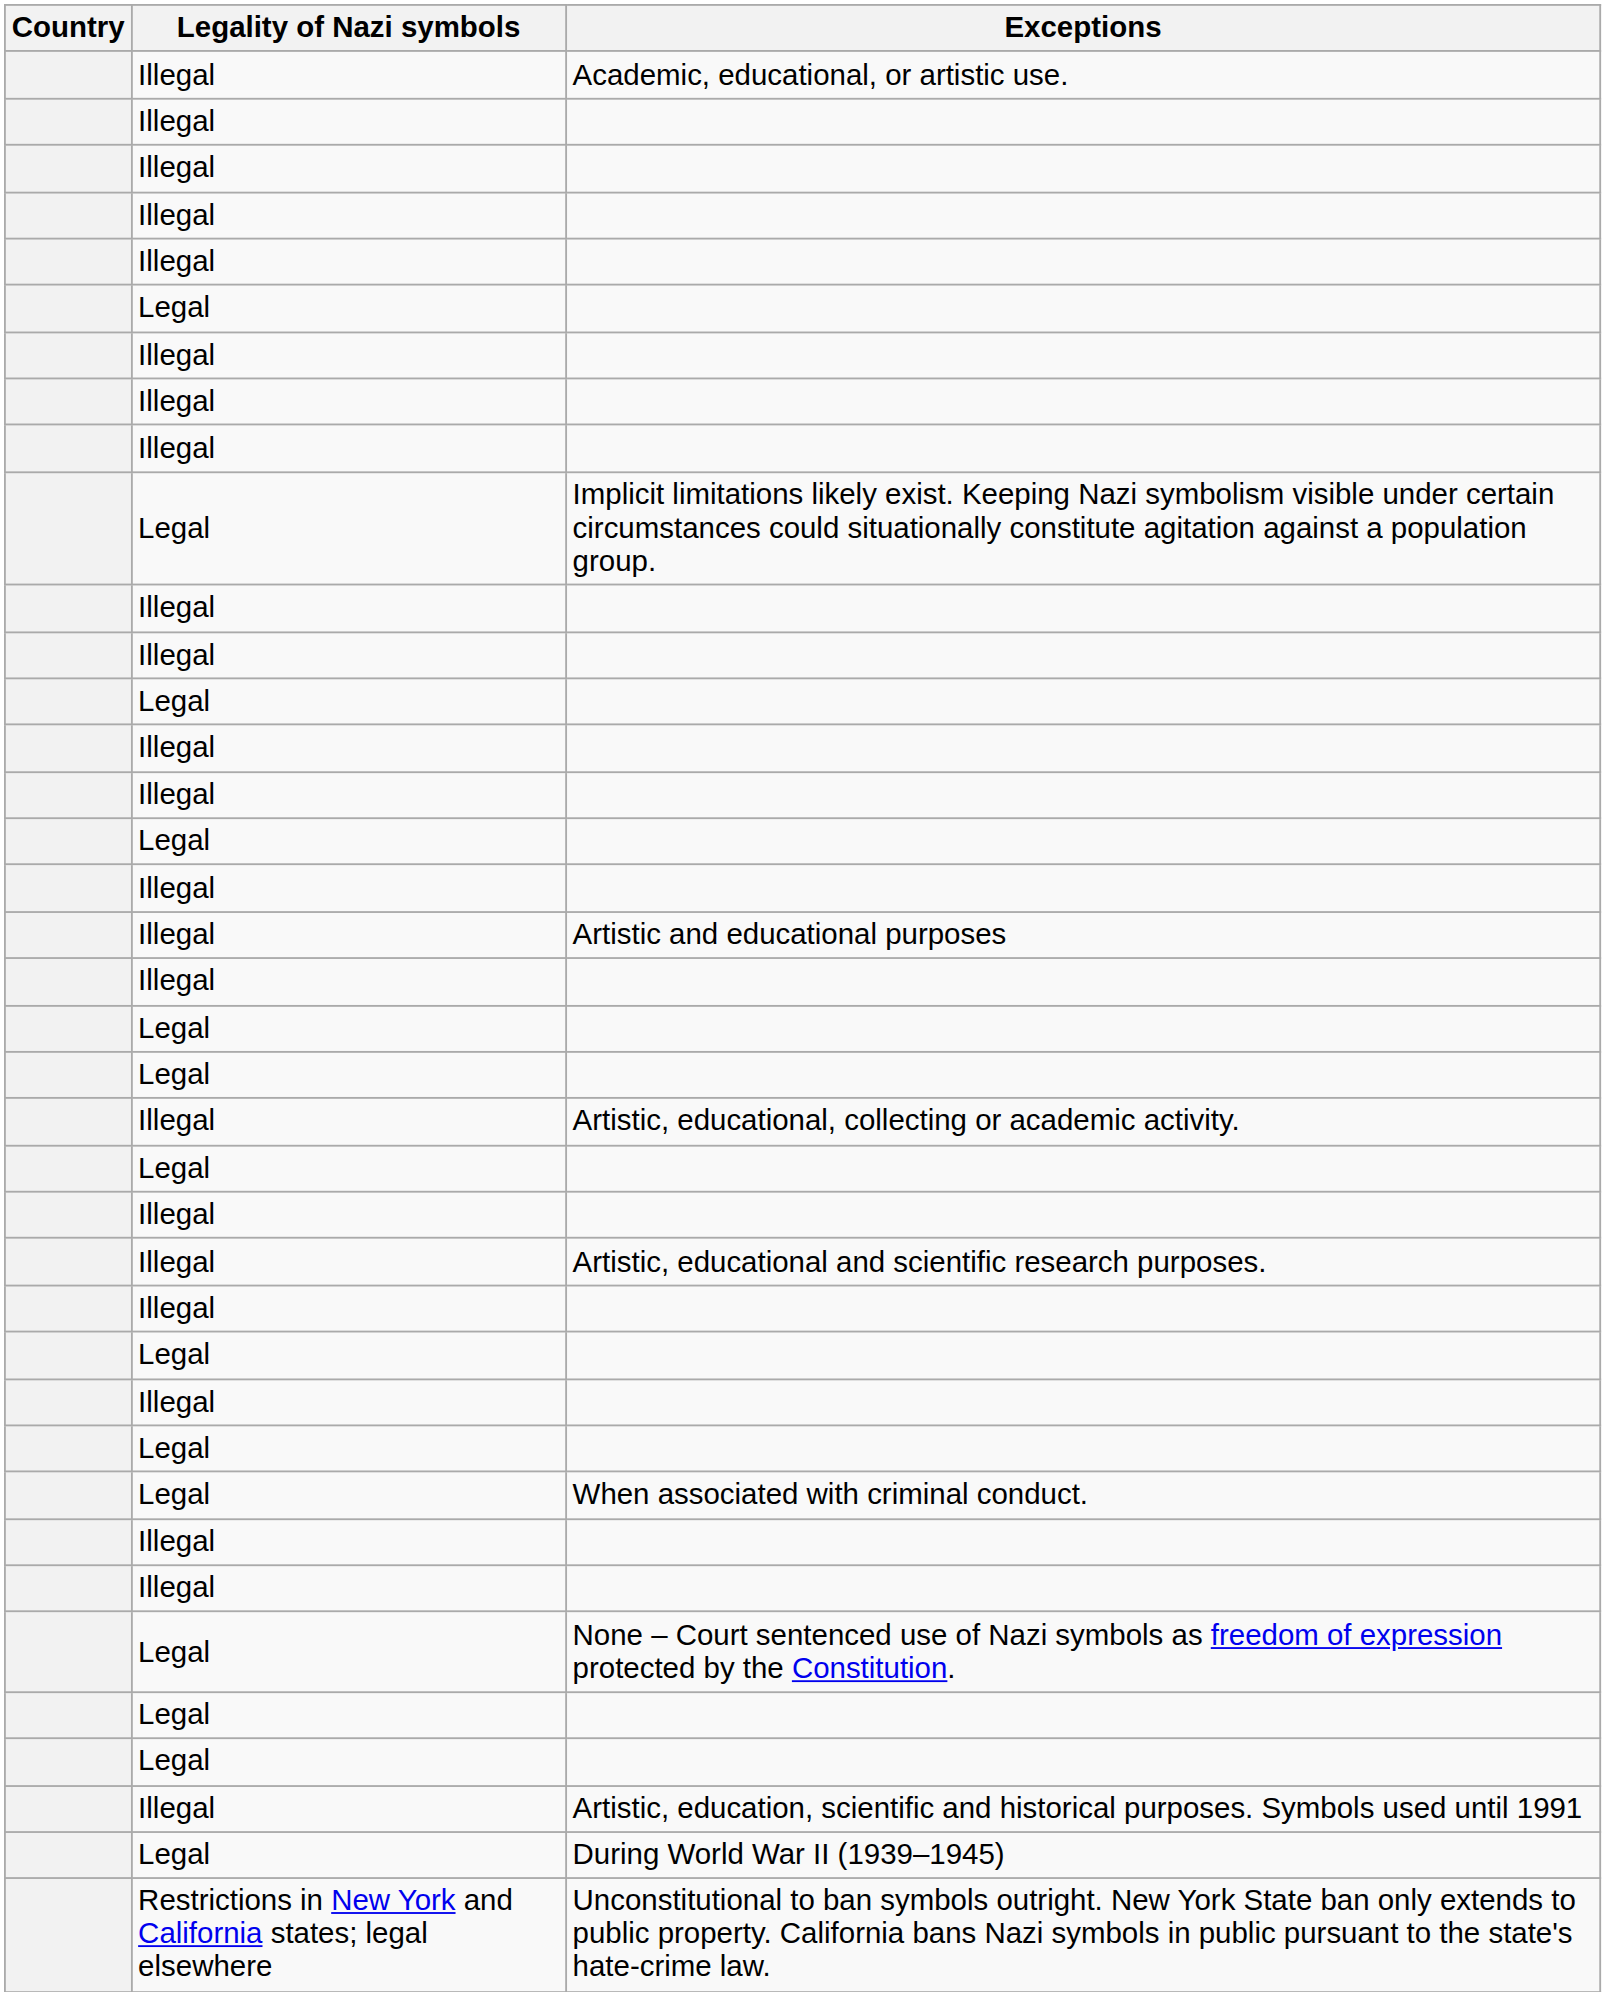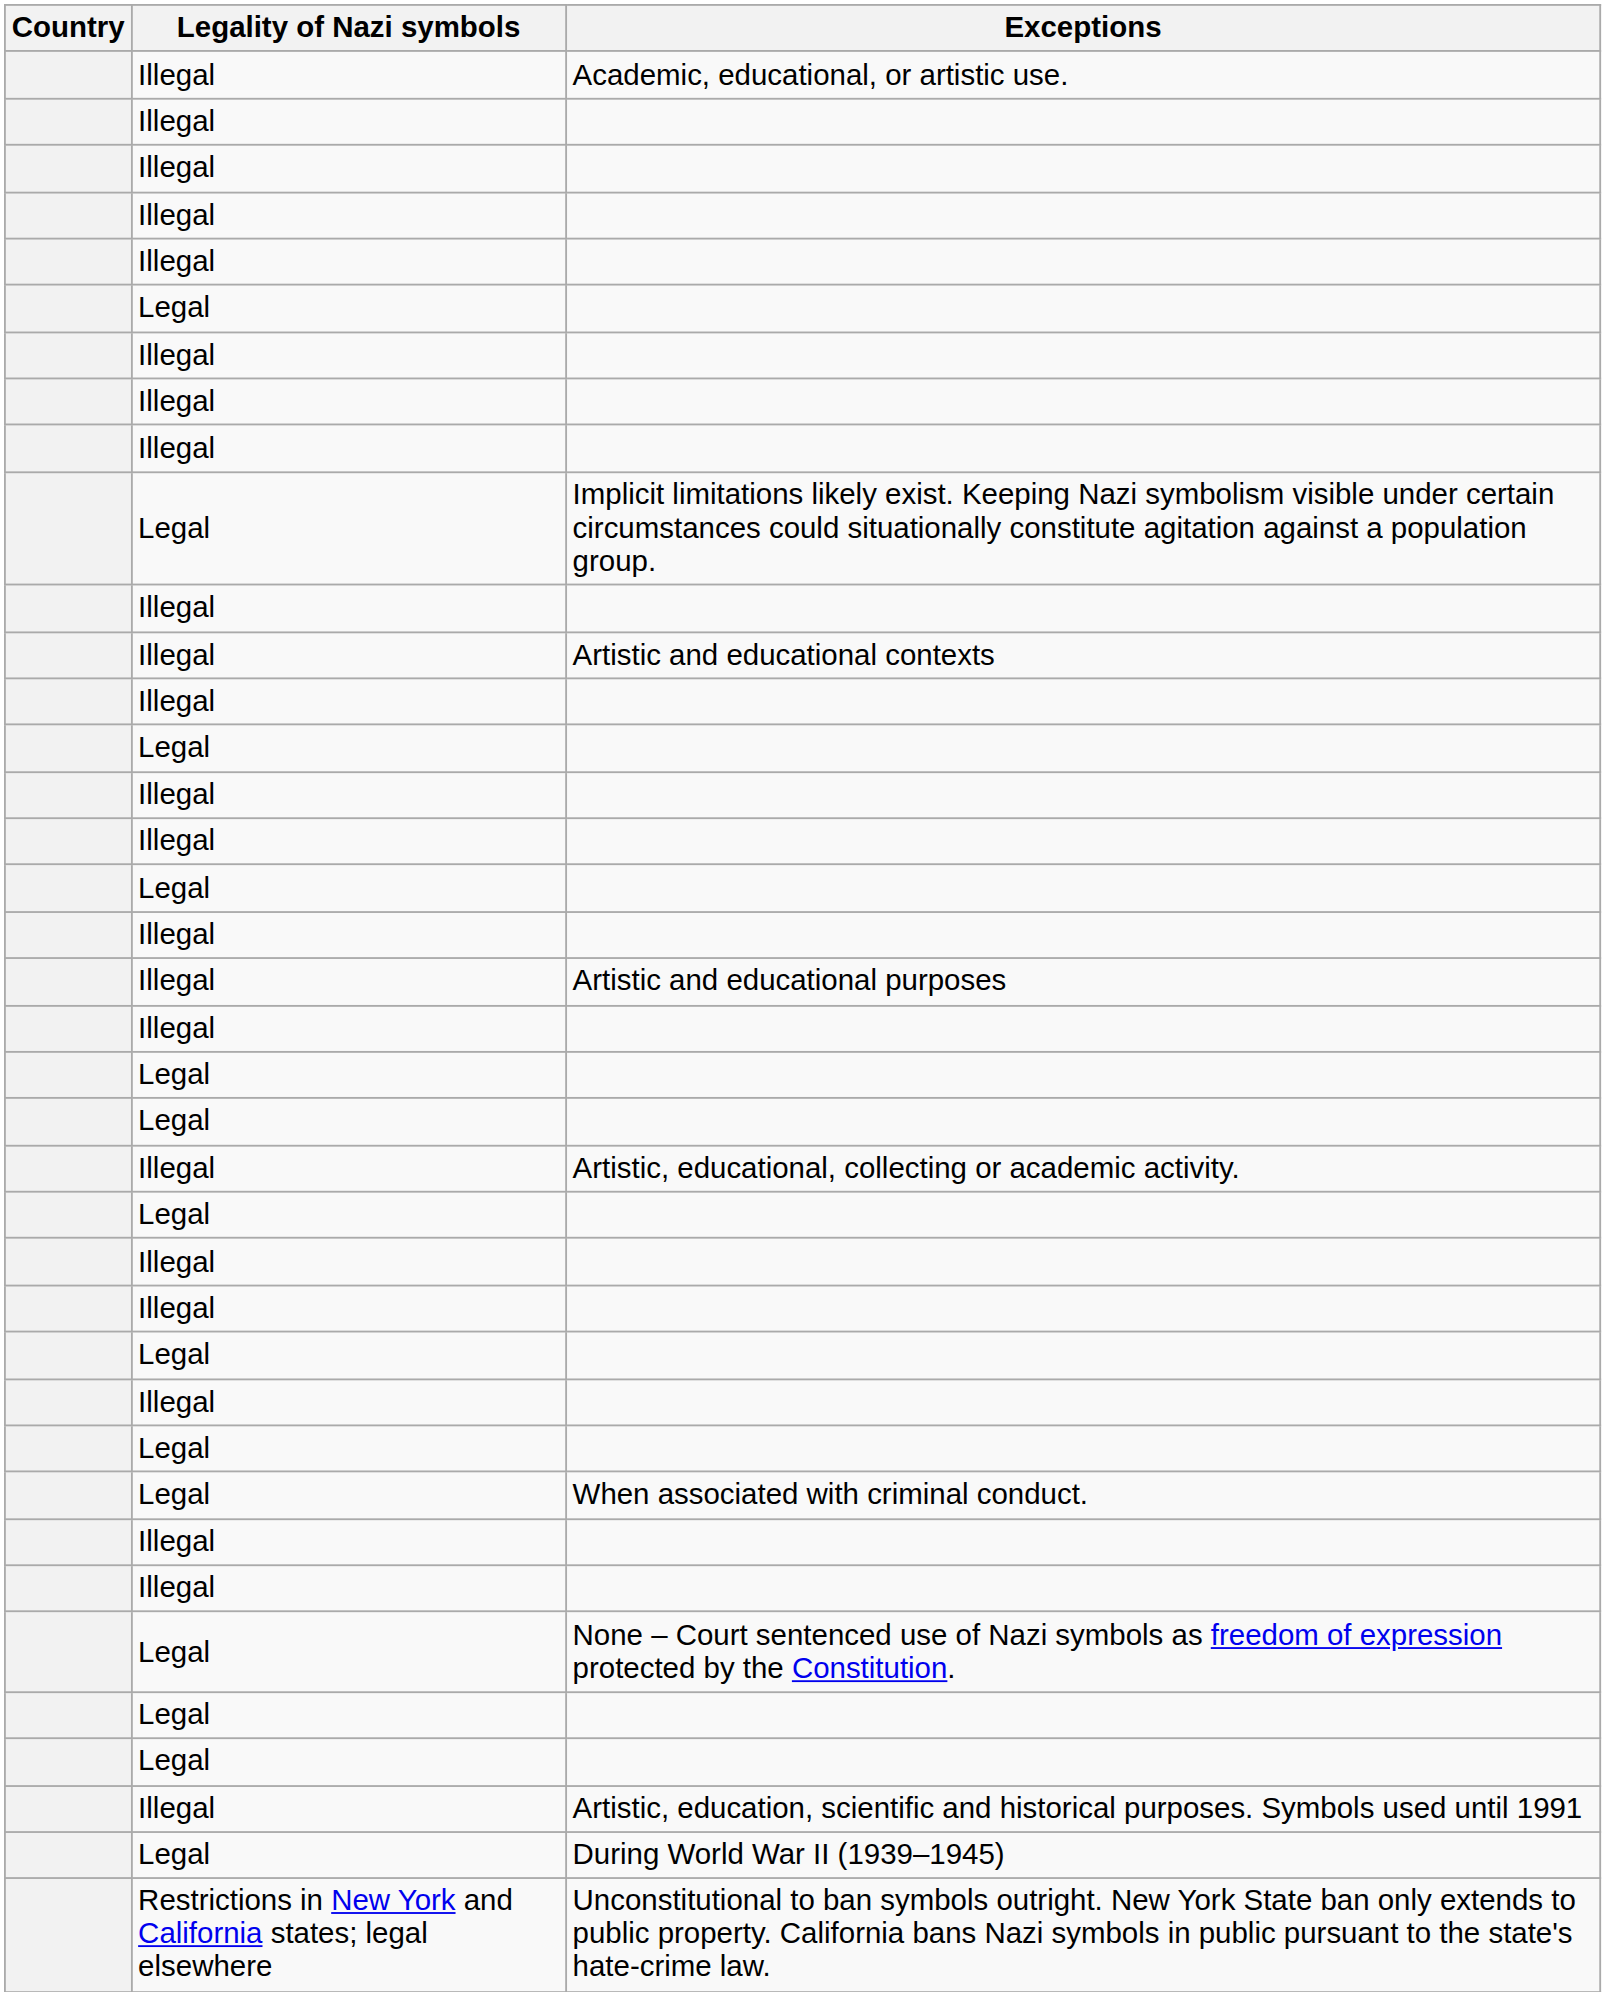 <table class="wikitable sortable plainrowheaders col2center">
 <tr>
 <th scope="col">Country</th>
 <th scope="col">Legality of Nazi symbols</th>
 <th scope="col">Exceptions</th>
 </tr>
 <tr>
 <th scope="row"></th>
 <td>Illegal</td>
 <td>Academic, educational, or artistic use.</td>
 </tr>
 <tr>
 <th scope="row"></th>
 <td>Illegal</td>
 <td></td>
 </tr>
 <tr>
 <th scope="row"></th>
 <td>Illegal</td>
 <td></td>
 </tr>
 <tr>
 <th scope="row"></th>
 <td>Illegal</td>
 <td></td>
 </tr>
 <tr>
 <th scope="row"></th>
 <td>Illegal</td>
 <td></td>
 </tr>
 <tr>
 <th scope="row"></th>
 <td>Legal</td>
 <td></td>
 </tr>
 <tr>
 <th scope="row"></th>
 <td>Illegal</td>
 <td></td>
 </tr>
 <tr>
 <th scope="row"></th>
 <td>Illegal</td>
 <td></td>
 </tr>
 <tr>
 <th scope="row"></th>
 <td>Illegal</td>
 <td></td>
 </tr>
 <tr>
 <th scope="row"></th>
 <td>Legal</td>
 <td>Implicit limitations likely exist. Keeping Nazi symbolism visible under certain circumstances could situationally constitute agitation against a population group.</td>
 </tr>
 <tr>
 <th scope="row"></th>
 <td>Illegal</td>
 <td></td>
+</tr>
+<tr>
+<th scope="row"></th>
+<td>Illegal</td>
+<td>Artistic and educational contexts</td>
 </tr>
 <tr>
 <th scope="row"></th>
 <td>Illegal</td>
 <td></td>
 </tr>
 <tr>
 <th scope="row"></th>
 <td>Legal</td>
 <td></td>
 </tr>
 <tr>
 <th scope="row"></th>
 <td>Illegal</td>
 <td></td>
 </tr>
 <tr>
 <th scope="row"></th>
 <td>Illegal</td>
 <td></td>
 </tr>
 <tr>
 <th scope="row"></th>
 <td>Legal</td>
 <td></td>
 </tr>
 <tr>
 <th scope="row"></th>
 <td>Illegal</td>
 <td></td>
 </tr>
 <tr>
 <th scope="row"></th>
 <td>Illegal</td>
 <td>Artistic and educational purposes</td>
 </tr>
 <tr>
 <th scope="row"></th>
 <td>Illegal</td>
 <td></td>
 </tr>
 <tr>
 <th scope="row"></th>
 <td>Legal</td>
 <td></td>
 </tr>
 <tr>
 <th scope="row"></th>
 <td>Legal</td>
 <td></td>
 </tr>
 <tr>
 <th scope="row"></th>
 <td>Illegal</td>
 <td>Artistic, educational, collecting or academic activity.</td>
 </tr>
 <tr>
 <th scope="row"></th>
 <td>Legal</td>
 <td></td>
 </tr>
 <tr>
 <th scope="row"></th>
 <td>Illegal</td>
 <td></td>
 </tr>
 <tr>
 <th scope="row"></th>
 <td>Illegal</td>
-<td>Artistic, educational and scientific research purposes.</td>
-</tr>
-<tr>
-<th scope="row"></th>
-<td>Illegal</td>
 <td></td>
 </tr>
 <tr>
 <th scope="row"></th>
 <td>Legal</td>
 <td></td>
 </tr>
 <tr>
 <th scope="row"></th>
 <td>Illegal</td>
 <td></td>
 </tr>
 <tr>
 <th scope="row"></th>
 <td>Legal</td>
 <td></td>
 </tr>
 <tr>
 <th scope="row"></th>
 <td>Legal</td>
 <td>When associated with criminal conduct.</td>
 </tr>
 <tr>
 <th scope="row"></th>
 <td>Illegal</td>
 <td></td>
 </tr>
 <tr>
 <th scope="row"></th>
 <td>Illegal</td>
 <td></td>
 </tr>
 <tr>
 <th scope="row"></th>
 <td>Legal</td>
 <td>None – Court sentenced use of Nazi symbols as <a href='#'>freedom of expression</a> protected by the <a href='#'>Constitution</a>.</td>
 </tr>
 <tr>
 <th scope="row"></th>
 <td>Legal</td>
 <td></td>
 </tr>
 <tr>
 <th scope="row"></th>
 <td>Legal</td>
 <td></td>
 </tr>
 <tr>
 <th scope="row"></th>
 <td>Illegal</td>
 <td>Artistic, education, scientific and historical purposes. Symbols used until 1991</td>
 </tr>
 <tr>
 <th scope="row"></th>
 <td>Legal</td>
 <td>During World War II (1939–1945)</td>
 </tr>
 <tr>
 <th scope="row"></th>
 <td>Restrictions in <a href='#'>New York</a> and <a href='#'>California</a> states; legal elsewhere</td>
 <td>Unconstitutional to ban symbols outright. New York State ban only extends to public property. California bans Nazi symbols in public pursuant to the state's hate-crime law.</td>
 </tr>
 </table>
